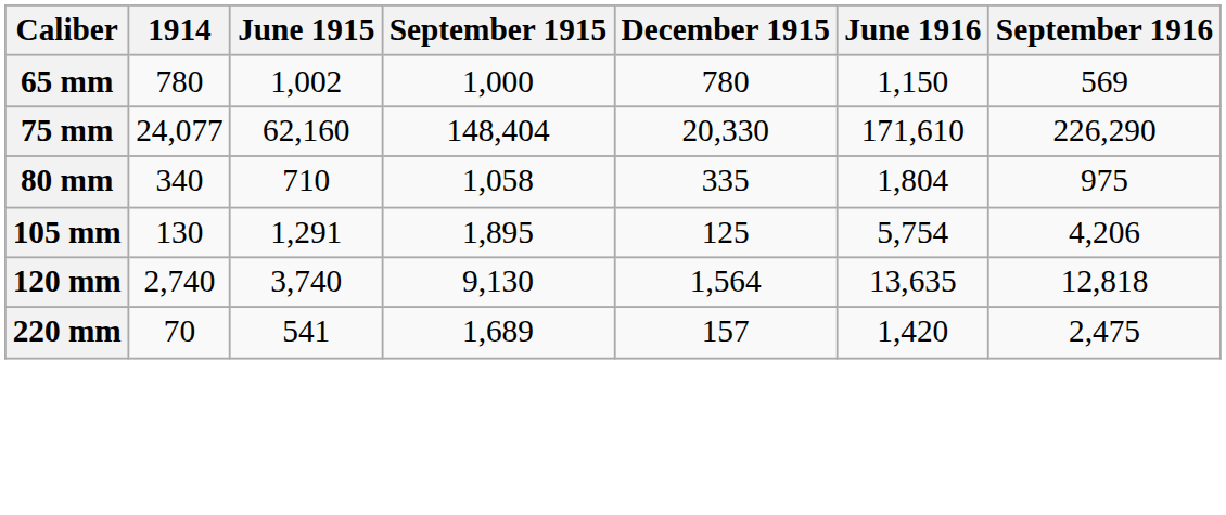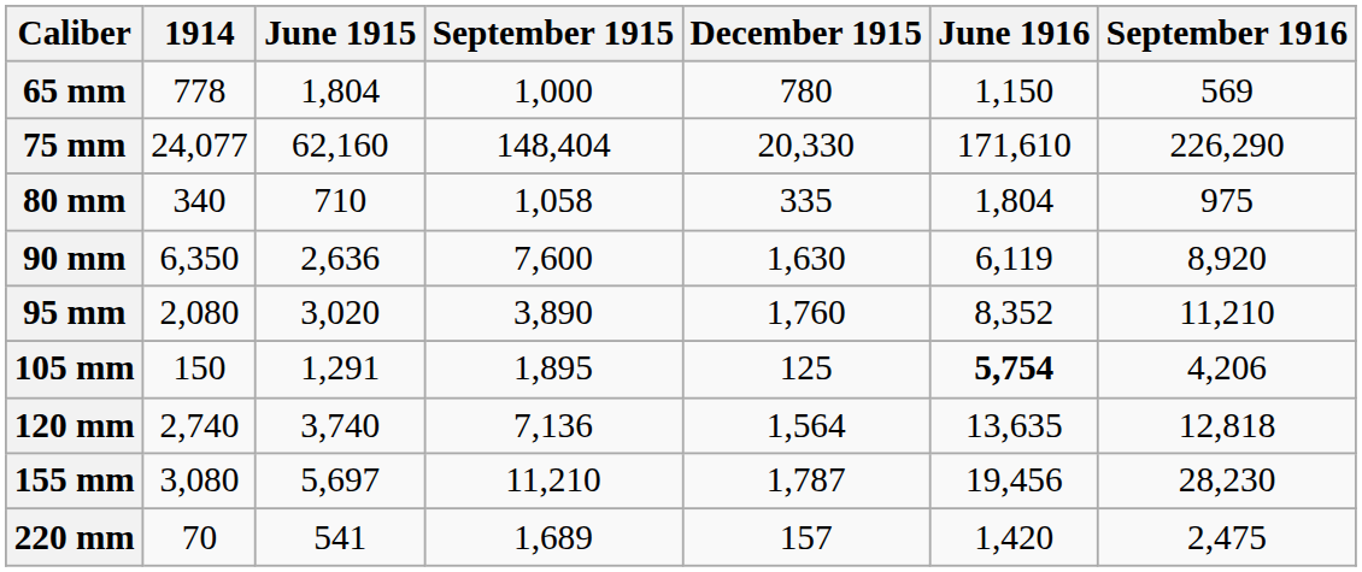 <table class="wikitable center" style="text-align:center;">
 <tr>
 <th>Caliber</th>
 <th> 1914</th>
 <th>June 1915</th>
 <th>September 1915</th>
 <th>December 1915</th>
 <th>June 1916</th>
 <th>September 1916</th>
 </tr>
 <tr>
 <th scope="row">65 mm</th>
-<td>780</td>
-<td>1,002</td>
+<td>778</td>
+<td>1,804</td>
 <td>1,000</td>
 <td>780</td>
 <td>1,150</td>
 <td>569</td>
 </tr>
 <tr>
 <th scope="row">75 mm</th>
 <td>24,077</td>
 <td>62,160</td>
 <td>148,404</td>
 <td>20,330</td>
 <td>171,610</td>
 <td>226,290</td>
 </tr>
 <tr>
 <th scope="row">80 mm</th>
 <td>340</td>
 <td>710</td>
 <td>1,058</td>
 <td>335</td>
 <td>1,804</td>
 <td>975</td>
 </tr>
 <tr>
+<th scope="row">90 mm</th>
+<td>6,350</td>
+<td>2,636</td>
+<td>7,600</td>
+<td>1,630</td>
+<td>6,119</td>
+<td>8,920</td>
+</tr>
+<tr>
+<th scope="row">95 mm</th>
+<td>2,080</td>
+<td>3,020</td>
+<td>3,890</td>
+<td>1,760</td>
+<td>8,352</td>
+<td>11,210</td>
+</tr>
+<tr>
 <th scope="row">105 mm</th>
-<td>130</td>
+<td>150</td>
 <td>1,291</td>
 <td>1,895</td>
 <td>125</td>
-<td>5,754</td>
+<td><strong>5,754</strong></td>
 <td>4,206</td>
 </tr>
 <tr>
 <th scope="row">120 mm</th>
 <td>2,740</td>
 <td>3,740</td>
-<td>9,130</td>
+<td>7,136</td>
 <td>1,564</td>
 <td>13,635</td>
 <td>12,818</td>
+</tr>
+<tr>
+<th scope="row">155 mm</th>
+<td>3,080</td>
+<td>5,697</td>
+<td>11,210</td>
+<td>1,787</td>
+<td>19,456</td>
+<td>28,230</td>
 </tr>
 <tr>
 <th scope="row">220 mm</th>
 <td>70</td>
 <td>541</td>
 <td>1,689</td>
 <td>157</td>
 <td>1,420</td>
 <td>2,475</td>
 </tr>
 </table>
